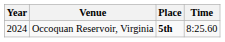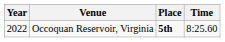 <table class="wikitable">
 <tr>
 <th>Year</th>
 <th>Venue</th>
 <th>Place</th>
 <th>Time</th>
 </tr>
 <tr>
-<td>2024</td>
+<td>2022</td>
 <td>Occoquan Reservoir, Virginia</td>
 <td><strong>5th</strong></td>
 <td>8:25.60</td>
 </tr>
 </table>
